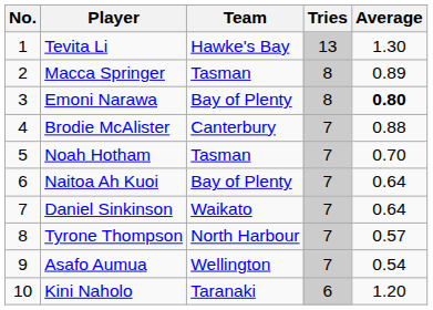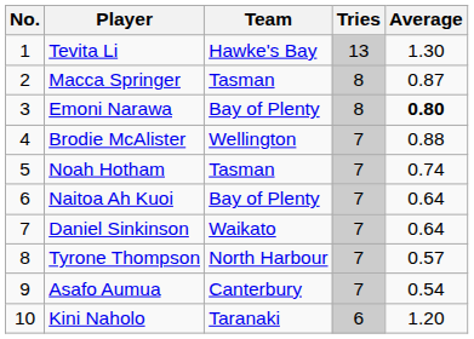 <table class="wikitable" style="text-align:center">
 <tr>
 <th>No.</th>
 <th>Player</th>
 <th>Team</th>
 <th>Tries</th>
 <th>Average</th>
 </tr>
 <tr>
 <td>1</td>
 <td style="text-align:left"><a href='#'>Tevita Li</a></td>
 <td style="text-align:left"><a href='#'>Hawke's Bay</a></td>
 <td style="background:#ccc">13</td>
 <td>1.30</td>
 </tr>
 <tr>
 <td>2</td>
 <td style="text-align:left"><a href='#'>Macca Springer</a></td>
 <td style="text-align:left"><a href='#'>Tasman</a></td>
 <td style="background:#ccc">8</td>
-<td>0.89</td>
+<td>0.87</td>
 </tr>
 <tr>
 <td>3</td>
 <td style="text-align:left"><a href='#'>Emoni Narawa</a></td>
 <td style="text-align:left"><a href='#'>Bay of Plenty</a></td>
 <td style="background:#ccc">8</td>
 <td><strong>0.80</strong></td>
 </tr>
 <tr>
 <td>4</td>
 <td style="text-align:left"><a href='#'>Brodie McAlister</a></td>
-<td style="text-align:left"><a href='#'>Canterbury</a></td>
+<td style="text-align:left"><a href='#'>Wellington</a></td>
 <td style="background:#ccc">7</td>
 <td>0.88</td>
 </tr>
 <tr>
 <td>5</td>
 <td style="text-align:left"><a href='#'>Noah Hotham</a></td>
 <td style="text-align:left"><a href='#'>Tasman</a></td>
 <td style="background:#ccc">7</td>
-<td>0.70</td>
+<td>0.74</td>
 </tr>
 <tr>
 <td>6</td>
 <td style="text-align:left"><a href='#'>Naitoa Ah Kuoi</a></td>
 <td style="text-align:left"><a href='#'>Bay of Plenty</a></td>
 <td style="background:#ccc">7</td>
 <td>0.64</td>
 </tr>
 <tr>
 <td>7</td>
 <td style="text-align:left"><a href='#'>Daniel Sinkinson</a></td>
 <td style="text-align:left"><a href='#'>Waikato</a></td>
 <td style="background:#ccc">7</td>
 <td>0.64</td>
 </tr>
 <tr>
 <td>8</td>
 <td style="text-align:left"><a href='#'>Tyrone Thompson</a></td>
 <td style="text-align:left"><a href='#'>North Harbour</a></td>
 <td style="background:#ccc">7</td>
 <td>0.57</td>
 </tr>
 <tr>
 <td>9</td>
 <td style="text-align:left"><a href='#'>Asafo Aumua</a></td>
-<td style="text-align:left"><a href='#'>Wellington</a></td>
+<td style="text-align:left"><a href='#'>Canterbury</a></td>
 <td style="background:#ccc">7</td>
 <td>0.54</td>
 </tr>
 <tr>
 <td>10</td>
 <td style="text-align:left"><a href='#'>Kini Naholo</a></td>
 <td style="text-align:left"><a href='#'>Taranaki</a></td>
 <td style="background:#ccc">6</td>
 <td>1.20</td>
 </tr>
 </table>
